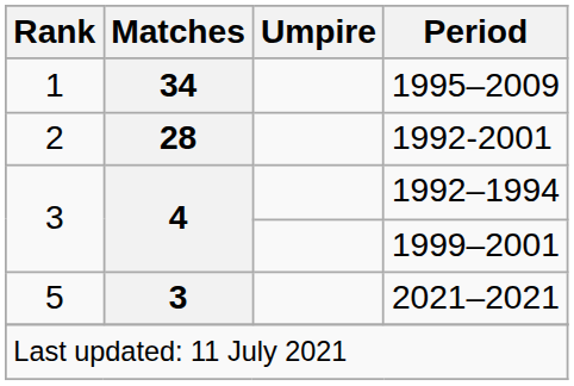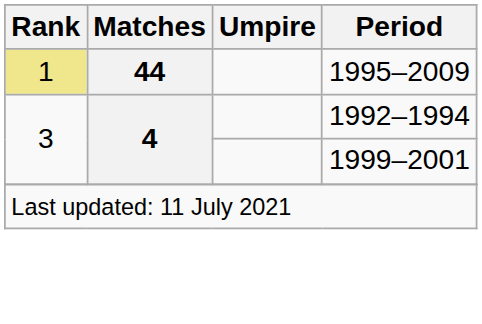 <table class="wikitable plainrowheaders sortable">
 <tr>
 <th scope=col>Rank</th>
 <th scope=col>Matches</th>
 <th scope=col>Umpire</th>
 <th scope=col>Period</th>
 </tr>
 <tr>
-<td align=center>1</td>
-<th scope=row style=text-align:center;>34</th>
+<td align=center style="background: khaki;">1</td>
+<th scope=row style=text-align:center;>44</th>
 <td></td>
 <td>1995–2009</td>
-</tr>
-<tr>
-<td align=center>2</td>
-<th scope=row style=text-align:center;>28</th>
-<td></td>
-<td>1992-2001</td>
 </tr>
 <tr>
 <td align=center rowspan=2>3</td>
 <th scope=row style=text-align:center; rowspan=2>4</th>
 <td></td>
 <td>1992–1994</td>
 </tr>
 <tr>
 <td></td>
 <td>1999–2001</td>
 </tr>
 <tr>
-<td align=center>5</td>
-<th scope=row style=text-align:center;>3</th>
-<td></td>
-<td>2021–2021</td>
-</tr>
-<tr>
 </tr>
 <tr class=sortbottom>
 <td colspan=4><small>Last updated: 11 July 2021</small></td>
 </tr>
 </table>
